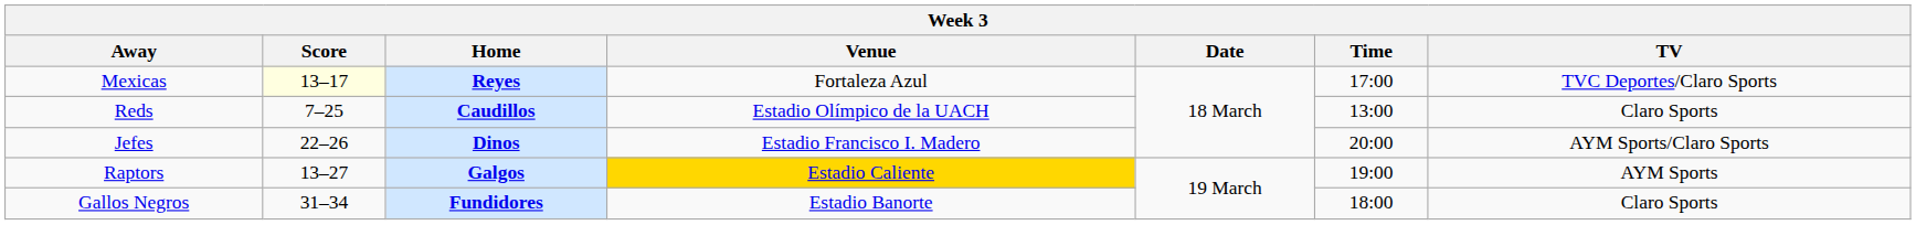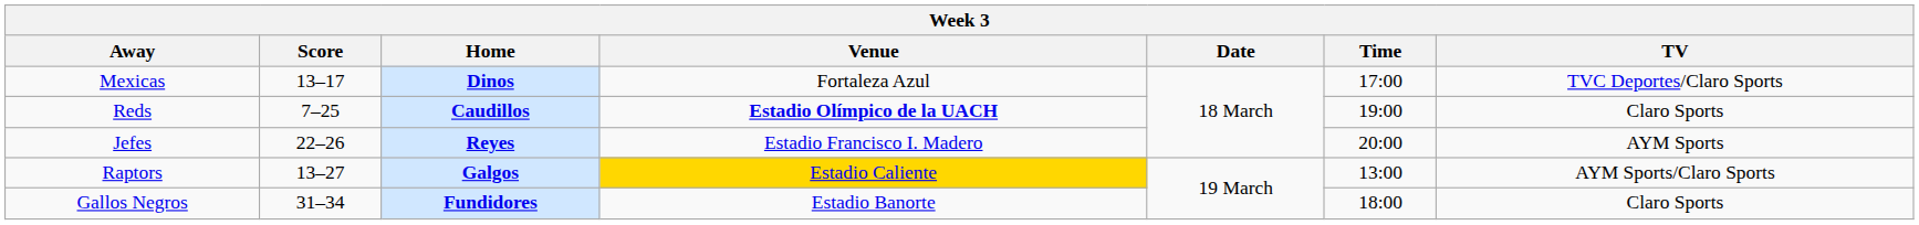 <table class="wikitable mw-collapsible mw-collapsed" style="width:100%;">
 <tr>
 <th colspan="8">Week 3</th>
 </tr>
 <tr>
 <th>Away</th>
 <th>Score</th>
 <th>Home</th>
 <th>Venue</th>
 <th>Date</th>
 <th>Time</th>
 <th>TV</th>
 </tr>
 <tr align="center">
 <td><a href='#'>Mexicas</a></td>
-<td style="background: lightyellow;">13–17</td>
-<td bgcolor="#D0E7FF"><strong><a href='#'>Reyes</a></strong></td>
+<td>13–17</td>
+<td bgcolor="#D0E7FF"><strong><a href='#'>Dinos</a></strong></td>
 <td>Fortaleza Azul</td>
 <td rowspan=3>18 March</td>
 <td>17:00</td>
 <td><a href='#'>TVC Deportes</a>/Claro Sports</td>
 </tr>
 <tr align="center">
 <td><a href='#'>Reds</a></td>
 <td>7–25</td>
 <td bgcolor="#D0E7FF"><strong><a href='#'>Caudillos</a></strong></td>
-<td><a href='#'>Estadio Olímpico de la UACH</a></td>
-<td>13:00</td>
+<td><strong><a href='#'>Estadio Olímpico de la UACH</a></strong></td>
+<td>19:00</td>
 <td>Claro Sports</td>
 </tr>
 <tr align="center">
 <td><a href='#'>Jefes</a></td>
 <td>22–26</td>
-<td bgcolor="#D0E7FF"><strong><a href='#'>Dinos</a></strong></td>
+<td bgcolor="#D0E7FF"><strong><a href='#'>Reyes</a></strong></td>
 <td><a href='#'>Estadio Francisco I. Madero</a></td>
 <td>20:00</td>
-<td>AYM Sports/Claro Sports</td>
+<td>AYM Sports</td>
 </tr>
 <tr align="center">
 <td><a href='#'>Raptors</a></td>
 <td>13–27</td>
 <td bgcolor="#D0E7FF"><strong><a href='#'>Galgos</a></strong></td>
 <td style="background: gold;"><a href='#'>Estadio Caliente</a></td>
 <td rowspan=2>19 March</td>
-<td>19:00</td>
-<td>AYM Sports</td>
+<td>13:00</td>
+<td>AYM Sports/Claro Sports</td>
 </tr>
 <tr align="center">
 <td><a href='#'>Gallos Negros</a></td>
 <td>31–34</td>
 <td bgcolor="#D0E7FF"><strong><a href='#'>Fundidores</a></strong></td>
 <td><a href='#'>Estadio Banorte</a></td>
 <td>18:00</td>
 <td>Claro Sports</td>
 </tr>
 </table>
